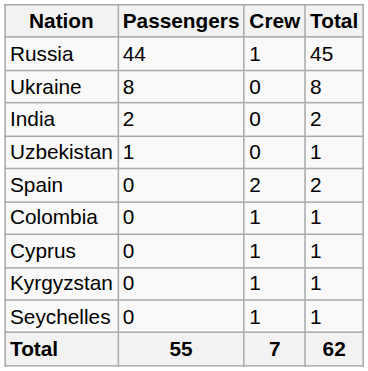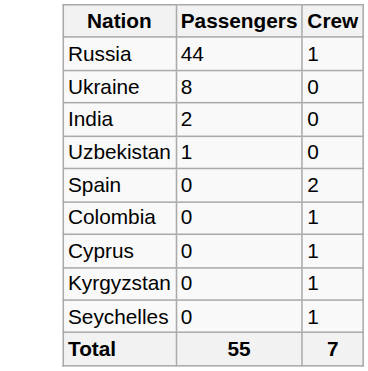 <table class="sortable wikitable" style="font-size:85%; margin:0 0 0.5em 1em; float:right;">
 <tr>
 <th>Nation</th>
 <th>Passengers</th>
 <th>Crew</th>
-<th>Total</th>
 </tr>
 <tr>
 <td>Russia</td>
 <td>44</td>
 <td>1</td>
-<td>45</td>
 </tr>
 <tr>
 <td>Ukraine</td>
 <td>8</td>
 <td>0</td>
-<td>8</td>
 </tr>
 <tr>
 <td>India</td>
 <td>2</td>
 <td>0</td>
-<td>2</td>
 </tr>
 <tr>
 <td>Uzbekistan</td>
 <td>1</td>
 <td>0</td>
-<td>1</td>
 </tr>
 <tr>
 <td>Spain</td>
 <td>0</td>
-<td>2</td>
 <td>2</td>
 </tr>
 <tr>
 <td>Colombia</td>
 <td>0</td>
 <td>1</td>
-<td>1</td>
 </tr>
 <tr>
 <td>Cyprus</td>
 <td>0</td>
-<td>1</td>
 <td>1</td>
 </tr>
 <tr>
 <td>Kyrgyzstan</td>
 <td>0</td>
 <td>1</td>
-<td>1</td>
 </tr>
 <tr>
 <td>Seychelles</td>
 <td>0</td>
-<td>1</td>
 <td>1</td>
 </tr>
 <tr class="sortbottom">
 <th style="text-align:left;"><strong>Total</strong></th>
 <th><strong>55</strong></th>
 <th><strong>7</strong></th>
-<th><strong>62</strong></th>
 </tr>
 </table>
